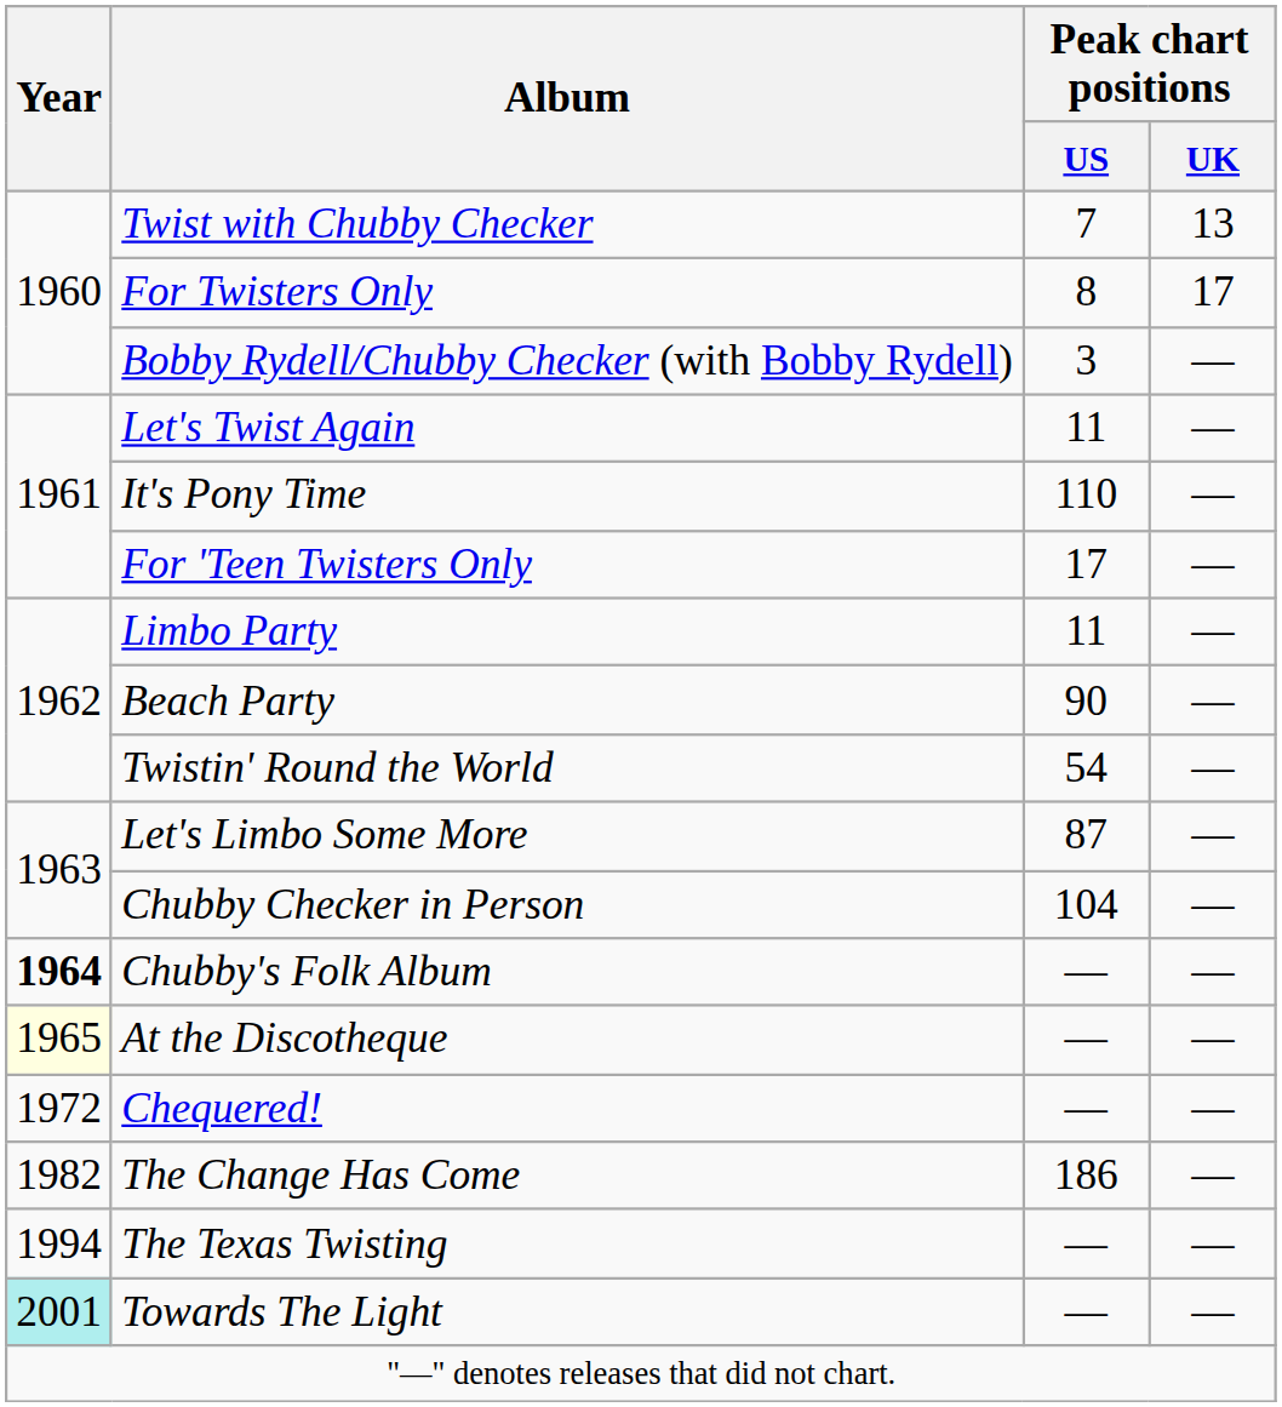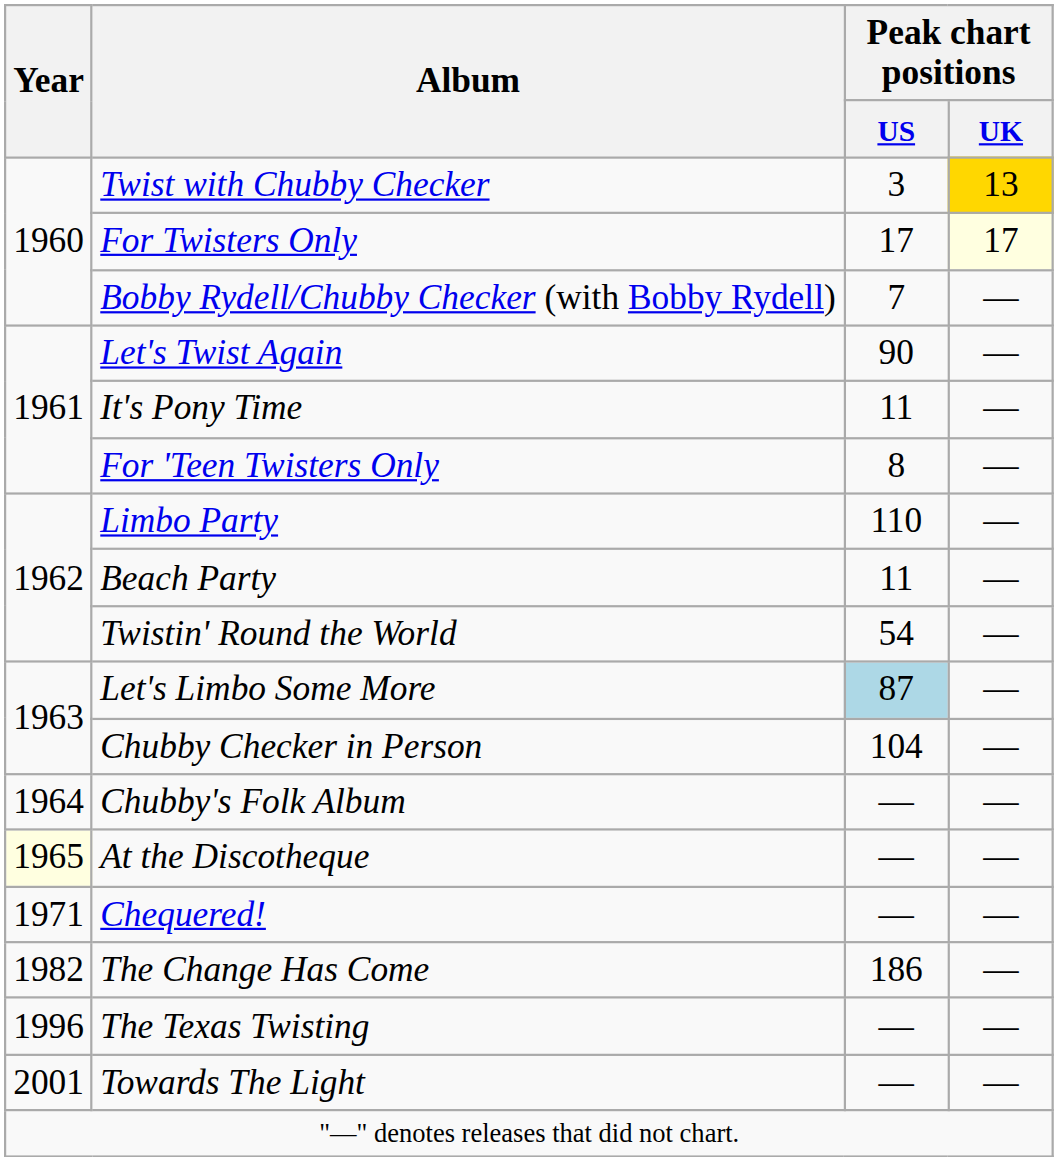 <table class="wikitable">
 <tr>
 <th scope="col" rowspan="2">Year</th>
 <th scope="col" rowspan="2">Album</th>
 <th scope="col" colspan="2">Peak chart positions</th>
 </tr>
 <tr>
 <th style="width:40px;"><small><a href='#'>US</a></small><br></th>
 <th style="width:40px;"><small><a href='#'>UK</a></small><br></th>
 </tr>
 <tr>
 <td rowspan="3">1960</td>
 <td><em><a href='#'>Twist with Chubby Checker</a></em></td>
-<td align=center>7</td>
-<td align=center>13</td>
+<td align=center>3</td>
+<td align=center style="background: gold;">13</td>
 </tr>
 <tr>
 <td><em><a href='#'>For Twisters Only</a></em></td>
-<td align=center>8</td>
 <td align=center>17</td>
+<td align=center style="background: lightyellow;">17</td>
 </tr>
 <tr>
 <td><em><a href='#'>Bobby Rydell/Chubby Checker</a></em> (with <a href='#'>Bobby Rydell</a>)</td>
-<td align=center>3</td>
+<td align=center>7</td>
 <td align=center>—</td>
 </tr>
 <tr>
 <td rowspan="3">1961</td>
 <td><em><a href='#'>Let's Twist Again</a></em></td>
+<td align=center>90</td>
+<td align=center>—</td>
+</tr>
+<tr>
+<td><em>It's Pony Time</em></td>
 <td align=center>11</td>
 <td align=center>—</td>
 </tr>
 <tr>
-<td><em>It's Pony Time</em></td>
-<td align=center>110</td>
-<td align=center>—</td>
-</tr>
-<tr>
 <td><em><a href='#'>For 'Teen Twisters Only</a></em></td>
-<td align=center>17</td>
+<td align=center>8</td>
 <td align=center>—</td>
 </tr>
 <tr>
 <td rowspan="3">1962</td>
 <td><em><a href='#'>Limbo Party</a></em></td>
-<td align=center>11</td>
+<td align=center>110</td>
 <td align=center>—</td>
 </tr>
 <tr>
 <td><em>Beach Party</em></td>
-<td align=center>90</td>
+<td align=center>11</td>
 <td align=center>—</td>
 </tr>
 <tr>
 <td><em>Twistin' Round the World</em></td>
 <td align=center>54</td>
 <td align=center>—</td>
 </tr>
 <tr>
 <td rowspan="2">1963</td>
 <td><em>Let's Limbo Some More</em></td>
-<td align=center>87</td>
+<td align=center style="background: lightblue;">87</td>
 <td align=center>—</td>
 </tr>
 <tr>
 <td><em>Chubby Checker in Person</em></td>
 <td align=center>104</td>
 <td align=center>—</td>
 </tr>
 <tr>
-<td><strong>1964</strong></td>
+<td>1964</td>
 <td><em>Chubby's Folk Album</em></td>
 <td align=center>—</td>
 <td align=center>—</td>
 </tr>
 <tr>
 <td style="background: lightyellow;">1965</td>
 <td><em>At the Discotheque</em></td>
 <td align=center>—</td>
 <td align=center>—</td>
 </tr>
 <tr>
-<td>1972</td>
+<td>1971</td>
 <td><em><a href='#'>Chequered!</a></em></td>
 <td align=center>—</td>
 <td align=center>—</td>
 </tr>
 <tr>
 <td>1982</td>
 <td><em>The Change Has Come</em></td>
 <td align=center>186</td>
 <td align=center>—</td>
 </tr>
 <tr>
-<td>1994</td>
+<td>1996</td>
 <td><em>The Texas Twisting</em></td>
 <td align=center>—</td>
 <td align=center>—</td>
 </tr>
 <tr>
-<td style="background: paleturquoise;">2001</td>
+<td>2001</td>
 <td><em>Towards The Light</em></td>
 <td align=center>—</td>
 <td align=center>—</td>
 </tr>
 <tr>
 <td colspan="7" style="text-align:center; font-size:9pt;">"—" denotes releases that did not chart.</td>
 </tr>
 </table>
